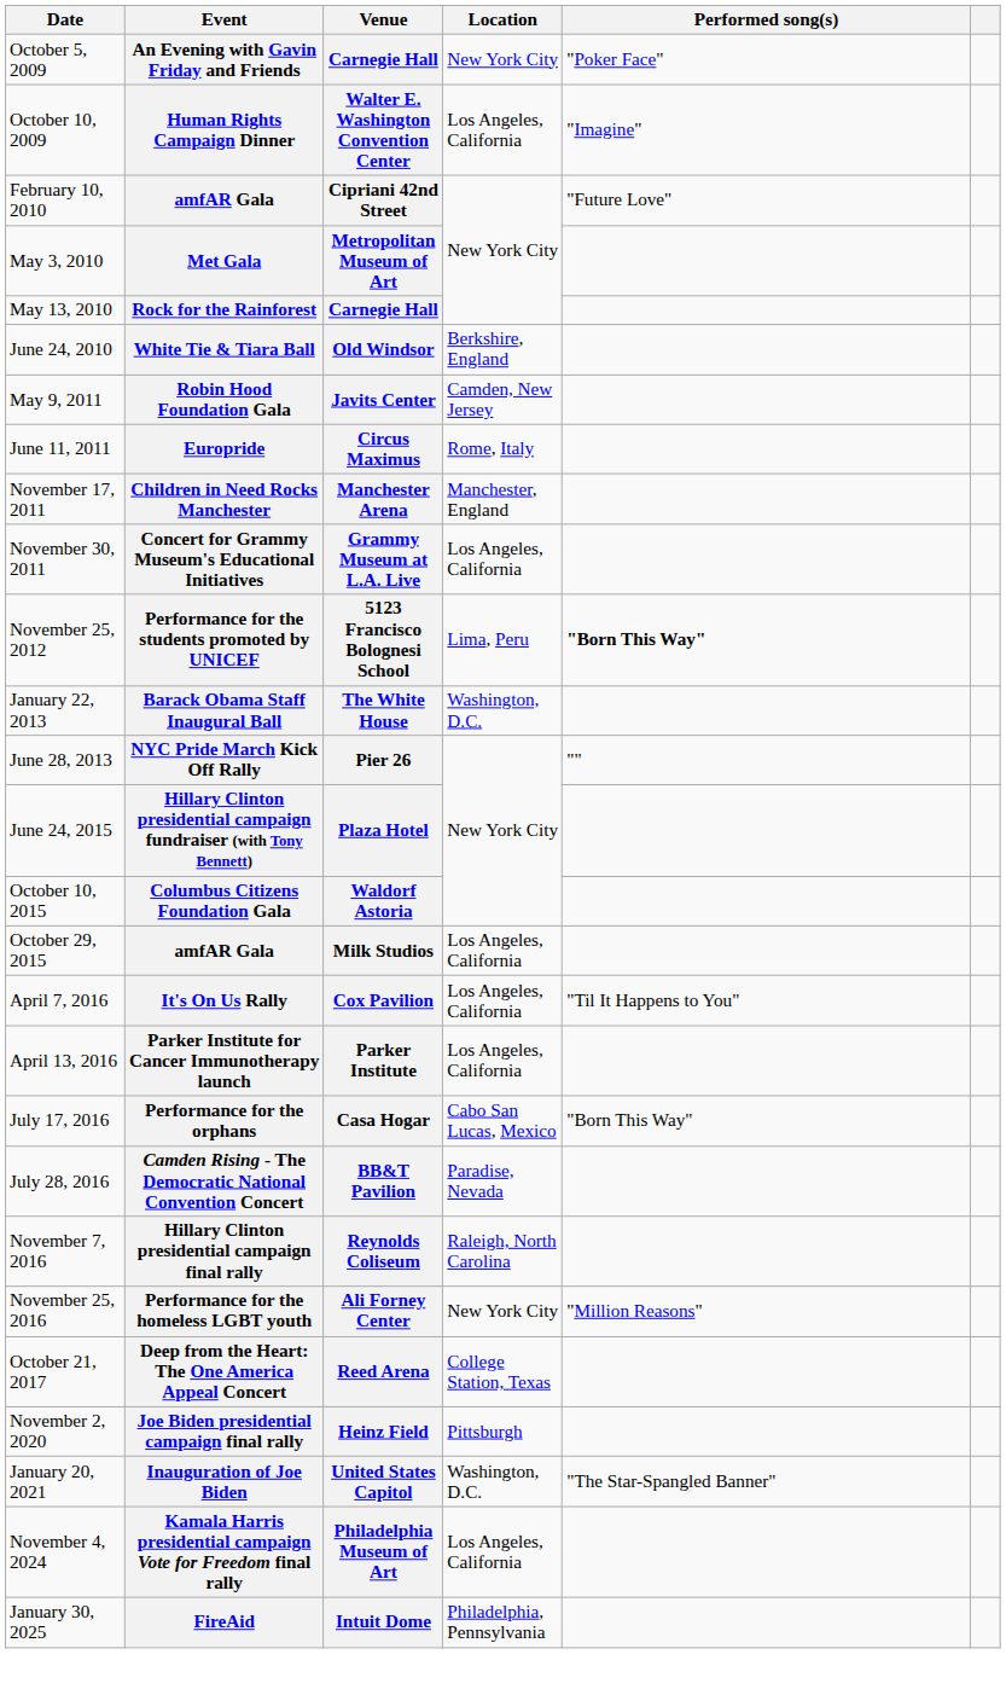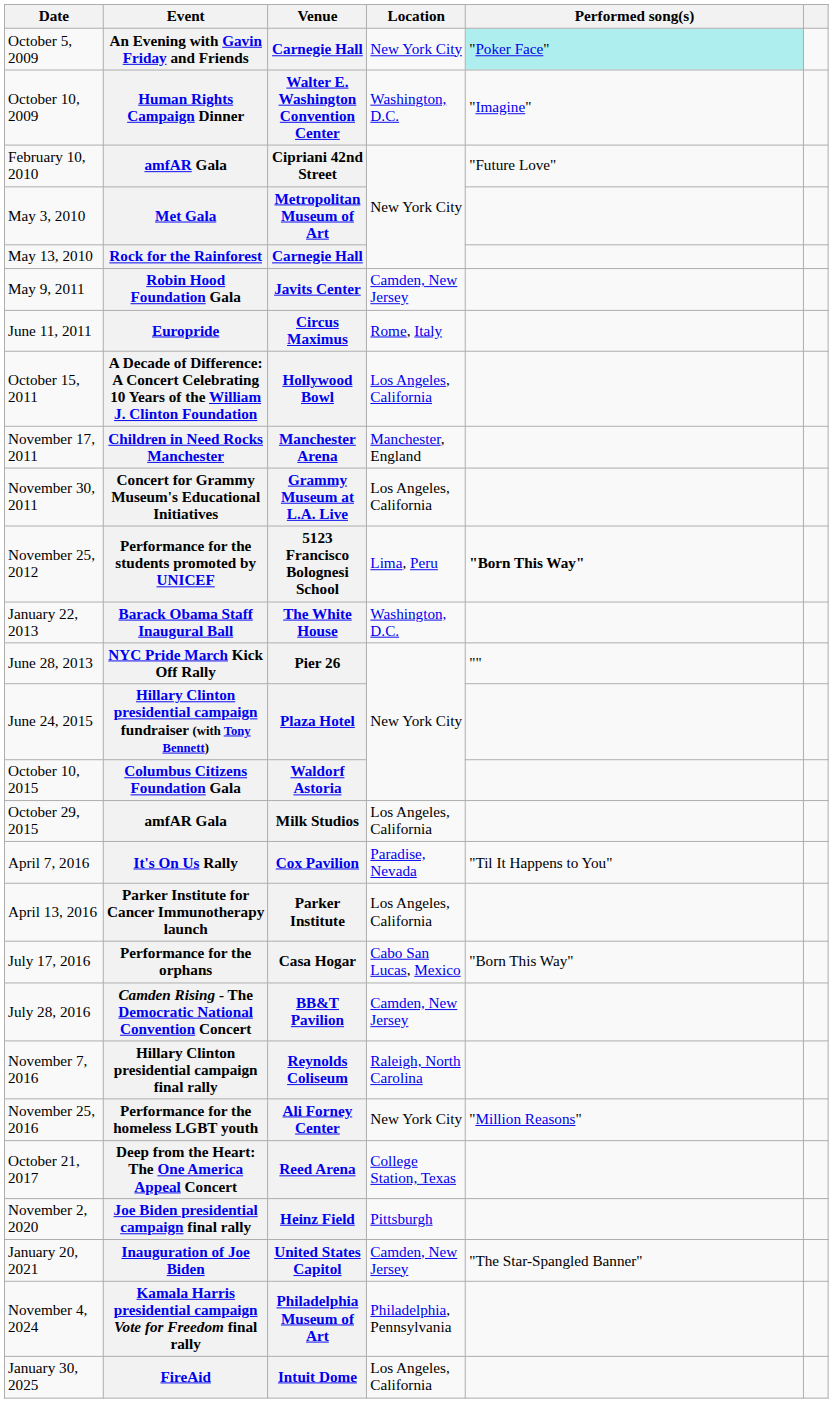 <table class="wikitable sortable plainrowheaders">
 <tr>
 <th style="width:12%;">Date</th>
 <th style="width:20%;">Event</th>
 <th style="width:12%;">Venue</th>
 <th style="width:12%;">Location</th>
 <th>Performed song(s)</th>
 <th scope="col" style="width:3%;" class="unsortable"></th>
 </tr>
 <tr>
 <td>October 5, 2009</td>
 <th scope="row">An Evening with <a href='#'>Gavin Friday</a> and Friends</th>
 <th scope="row"><a href='#'>Carnegie Hall</a></th>
 <td><a href='#'>New York City</a></td>
-<td>"<a href='#'>Poker Face</a>"</td>
+<td style="background: paleturquoise;">"<a href='#'>Poker Face</a>"</td>
 <td style="text-align:center;"></td>
 </tr>
 <tr>
 <td>October 10, 2009</td>
 <th scope="row"><a href='#'>Human Rights Campaign</a> Dinner</th>
 <th scope="row"><a href='#'>Walter E. Washington Convention Center</a></th>
-<td>Los Angeles, California</td>
+<td><a href='#'>Washington, D.C.</a></td>
 <td>"<a href='#'>Imagine</a>"</td>
 <td style="text-align:center;"></td>
 </tr>
 <tr>
 <td>February 10, 2010</td>
 <th scope="row"><a href='#'>amfAR</a> Gala</th>
 <th scope="row">Cipriani 42nd Street</th>
 <td rowspan=3>New York City</td>
 <td>"Future Love"</td>
 <td style="text-align:center;"></td>
 </tr>
 <tr>
 <td>May 3, 2010</td>
 <th scope="row"><a href='#'>Met Gala</a></th>
 <th scope="row"><a href='#'>Metropolitan Museum of Art</a></th>
 <td></td>
 <td style="text-align:center;"></td>
 </tr>
 <tr>
 <td>May 13, 2010</td>
 <th scope="row"><a href='#'>Rock for the Rainforest</a></th>
 <th scope="row"><a href='#'>Carnegie Hall</a></th>
 <td></td>
 <td style="text-align:center;"></td>
 </tr>
 <tr>
-<td>June 24, 2010</td>
-<th scope="row"><a href='#'>White Tie & Tiara Ball</a></th>
-<th scope="row"><a href='#'>Old Windsor</a></th>
-<td><a href='#'>Berkshire</a>, <a href='#'>England</a></td>
-<td></td>
-<td style="text-align:center;"></td>
-</tr>
-<tr>
 <td>May 9, 2011</td>
 <th scope="row"><a href='#'>Robin Hood Foundation</a> Gala</th>
 <th scope="row"><a href='#'>Javits Center</a></th>
 <td><a href='#'>Camden, New Jersey</a></td>
 <td></td>
 <td style="text-align:center;"></td>
 </tr>
 <tr>
 <td>June 11, 2011</td>
 <th scope="row"><a href='#'>Europride</a></th>
 <th scope="row"><a href='#'>Circus Maximus</a></th>
 <td><a href='#'>Rome</a>, <a href='#'>Italy</a></td>
+<td></td>
+<td style="text-align:center;"></td>
+</tr>
+<tr>
+<td>October 15, 2011</td>
+<th scope="row">A Decade of Difference: A Concert Celebrating 10 Years of the <a href='#'>William J. Clinton Foundation</a></th>
+<th scope="row"><a href='#'>Hollywood Bowl</a></th>
+<td><a href='#'>Los Angeles</a>, <a href='#'>California</a></td>
 <td></td>
 <td style="text-align:center;"></td>
 </tr>
 <tr>
 <td>November 17, 2011</td>
 <th scope="row"><a href='#'>Children in Need Rocks Manchester</a></th>
 <th scope="row"><a href='#'>Manchester Arena</a></th>
 <td><a href='#'>Manchester</a>, England</td>
 <td></td>
 <td style="text-align:center;"></td>
 </tr>
 <tr>
 <td>November 30, 2011</td>
 <th scope="row">Concert for Grammy Museum's Educational Initiatives</th>
 <th scope="row"><a href='#'>Grammy Museum at L.A. Live</a></th>
 <td>Los Angeles, California</td>
 <td></td>
 <td style="text-align:center;"></td>
 </tr>
 <tr>
 <td>November 25, 2012</td>
 <th scope="row">Performance for the students promoted by <a href='#'>UNICEF</a></th>
 <th scope="row">5123 Francisco Bolognesi School</th>
 <td><a href='#'>Lima</a>, <a href='#'>Peru</a></td>
 <td><strong>"Born This Way"</strong></td>
 <td style="text-align:center;"></td>
 </tr>
 <tr>
 <td>January 22, 2013</td>
 <th scope="row"><a href='#'>Barack Obama Staff Inaugural Ball</a></th>
 <th scope="row"><a href='#'>The White House</a></th>
 <td><a href='#'>Washington, D.C.</a></td>
 <td></td>
 <td style="text-align:center;"></td>
 </tr>
 <tr>
 <td>June 28, 2013</td>
 <th scope="row"><a href='#'>NYC Pride March</a> Kick Off Rally</th>
 <th scope="row">Pier 26</th>
 <td rowspan=3>New York City</td>
 <td>""</td>
 <td style="text-align:center;"></td>
 </tr>
 <tr>
 <td>June 24, 2015</td>
 <th scope="row"><a href='#'>Hillary Clinton presidential campaign</a> fundraiser <small>(with <a href='#'>Tony Bennett</a>)</small></th>
 <th scope="row"><a href='#'>Plaza Hotel</a></th>
 <td></td>
 <td style="text-align:center;"></td>
 </tr>
 <tr>
 <td>October 10, 2015</td>
 <th scope="row"><a href='#'>Columbus Citizens Foundation</a> Gala</th>
 <th scope="row"><a href='#'>Waldorf Astoria</a></th>
 <td></td>
 <td style="text-align:center;"></td>
 </tr>
 <tr>
 <td>October 29, 2015</td>
 <th scope="row">amfAR Gala</th>
 <th scope="row">Milk Studios</th>
 <td>Los Angeles, California</td>
 <td></td>
 <td style="text-align:center;"></td>
 </tr>
 <tr>
 <td>April 7, 2016</td>
 <th scope="row"><a href='#'>It's On Us</a> Rally</th>
 <th scope="row"><a href='#'>Cox Pavilion</a></th>
-<td>Los Angeles, California</td>
+<td><a href='#'>Paradise, Nevada</a></td>
 <td>"Til It Happens to You"</td>
 <td style="text-align:center;"></td>
 </tr>
 <tr>
 <td>April 13, 2016</td>
 <th scope="row">Parker Institute for Cancer Immunotherapy launch</th>
 <th scope="row">Parker Institute</th>
 <td>Los Angeles, California</td>
 <td></td>
 <td style="text-align:center;"></td>
 </tr>
 <tr>
 <td>July 17, 2016</td>
 <th scope="row">Performance for the orphans</th>
 <th scope="row">Casa Hogar</th>
 <td><a href='#'>Cabo San Lucas</a>, <a href='#'>Mexico</a></td>
 <td>"Born This Way"</td>
 <td style="text-align:center;"></td>
 </tr>
 <tr>
 <td>July 28, 2016</td>
 <th scope="row"><em>Camden Rising</em> - The <a href='#'>Democratic National Convention</a> Concert</th>
 <th scope="row"><a href='#'>BB&T Pavilion</a></th>
-<td><a href='#'>Paradise, Nevada</a></td>
+<td><a href='#'>Camden, New Jersey</a></td>
 <td></td>
 <td style="text-align:center;"></td>
 </tr>
 <tr>
 <td>November 7, 2016</td>
 <th scope="row">Hillary Clinton presidential campaign final rally</th>
 <th scope="row"><a href='#'>Reynolds Coliseum</a></th>
 <td><a href='#'>Raleigh, North Carolina</a></td>
 <td></td>
 <td style="text-align:center;"></td>
 </tr>
 <tr>
 <td>November 25, 2016</td>
 <th scope="row">Performance for the homeless LGBT youth</th>
 <th scope="row"><a href='#'>Ali Forney Center</a></th>
 <td>New York City</td>
 <td>"<a href='#'>Million Reasons</a>"</td>
 <td style="text-align:center;"></td>
 </tr>
 <tr>
 <td>October 21, 2017</td>
 <th scope="row">Deep from the Heart: The <a href='#'>One America Appeal</a> Concert</th>
 <th scope="row"><a href='#'>Reed Arena</a></th>
 <td><a href='#'>College Station, Texas</a></td>
 <td></td>
 <td style="text-align:center;"></td>
 </tr>
 <tr>
 <td>November 2, 2020</td>
 <th scope="row"><a href='#'>Joe Biden presidential campaign</a> final rally</th>
 <th scope="row"><a href='#'>Heinz Field</a></th>
 <td><a href='#'>Pittsburgh</a></td>
 <td></td>
 <td style="text-align:center;"></td>
 </tr>
 <tr>
 <td>January 20, 2021</td>
 <th scope="row"><a href='#'>Inauguration of Joe Biden</a></th>
 <th scope="row"><a href='#'>United States Capitol</a></th>
-<td>Washington, D.C.</td>
+<td><a href='#'>Camden, New Jersey</a></td>
 <td>"The Star-Spangled Banner"</td>
 <td style="text-align:center;"></td>
 </tr>
 <tr>
 <td>November 4, 2024</td>
 <th scope="row"><a href='#'>Kamala Harris presidential campaign</a> <em>Vote for Freedom</em> final rally</th>
 <th scope="row"><a href='#'>Philadelphia Museum of Art</a></th>
-<td>Los Angeles, California</td>
+<td><a href='#'>Philadelphia</a>, Pennsylvania</td>
 <td></td>
 <td style="text-align:center;"></td>
 </tr>
 <tr>
 <td>January 30, 2025</td>
 <th scope="row"><a href='#'>FireAid</a></th>
 <th scope="row"><a href='#'>Intuit Dome</a></th>
-<td><a href='#'>Philadelphia</a>, Pennsylvania</td>
+<td>Los Angeles, California</td>
 <td></td>
 <td style="text-align:center;"></td>
 </tr>
 </table>
